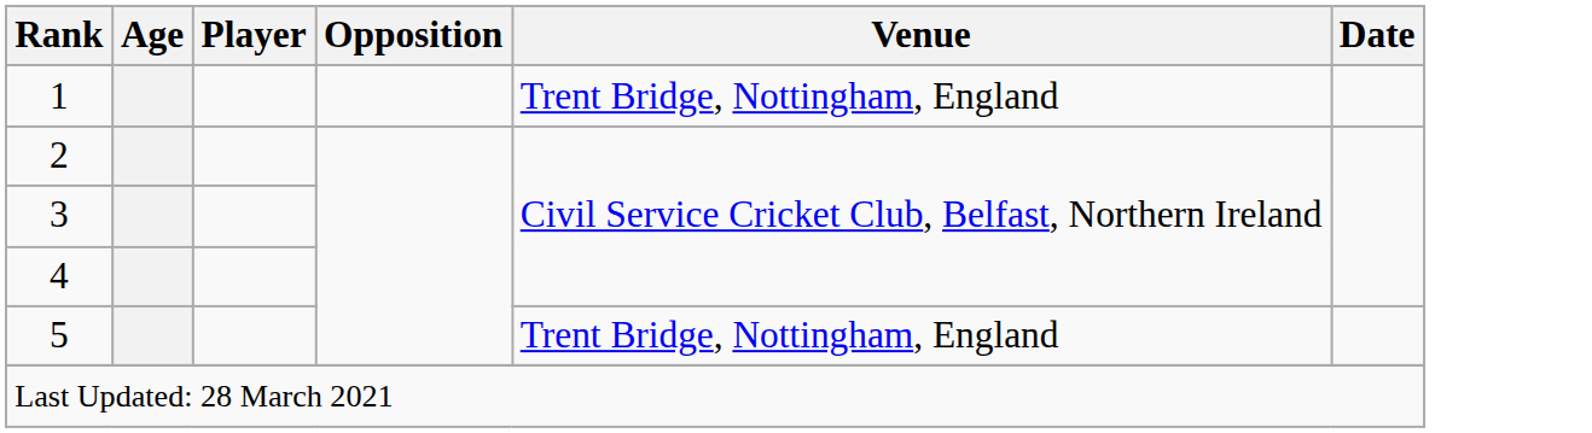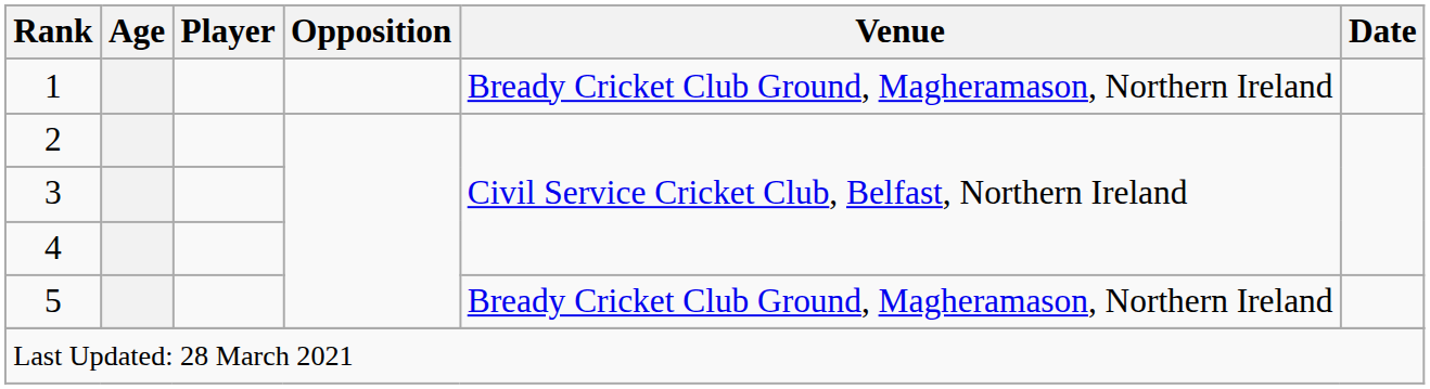 <table class="wikitable plainrowheaders sortable">
 <tr>
 <th scope=col>Rank</th>
 <th scope=col>Age</th>
 <th scope=col>Player</th>
 <th scope=col>Opposition</th>
 <th scope=col>Venue</th>
 <th scope=col>Date</th>
 </tr>
 <tr>
 <td align=center>1</td>
 <th scope=row style=text-align:center;></th>
 <td></td>
 <td></td>
-<td><a href='#'>Trent Bridge</a>, <a href='#'>Nottingham</a>, England</td>
+<td><a href='#'>Bready Cricket Club Ground</a>, <a href='#'>Magheramason</a>, Northern Ireland</td>
 <td> </td>
 </tr>
 <tr>
 <td align=center>2</td>
 <th scope=row style=text-align:center;></th>
 <td></td>
 <td rowspan=4></td>
 <td rowspan=3><a href='#'>Civil Service Cricket Club</a>, <a href='#'>Belfast</a>, Northern Ireland</td>
 <td rowspan=3></td>
 </tr>
 <tr>
 <td align=center>3</td>
 <th scope=row style=text-align:center;></th>
 <td></td>
 </tr>
 <tr>
 <td align=center>4</td>
 <th scope=row style=text-align:center;></th>
 <td></td>
 </tr>
 <tr>
 <td align=center>5</td>
 <th scope=row style=text-align:center;></th>
 <td></td>
-<td><a href='#'>Trent Bridge</a>, <a href='#'>Nottingham</a>, England</td>
+<td><a href='#'>Bready Cricket Club Ground</a>, <a href='#'>Magheramason</a>, Northern Ireland</td>
 <td></td>
 </tr>
 <tr>
 </tr>
 <tr class=sortbottom>
 <td colspan=7><small>Last Updated: 28 March 2021</small></td>
 </tr>
 </table>
